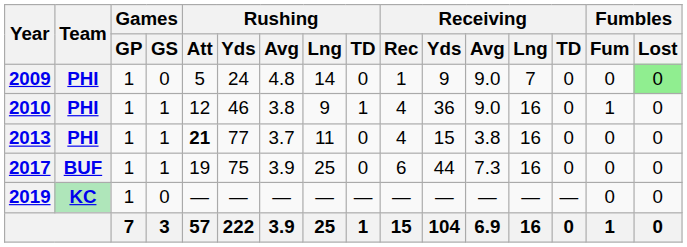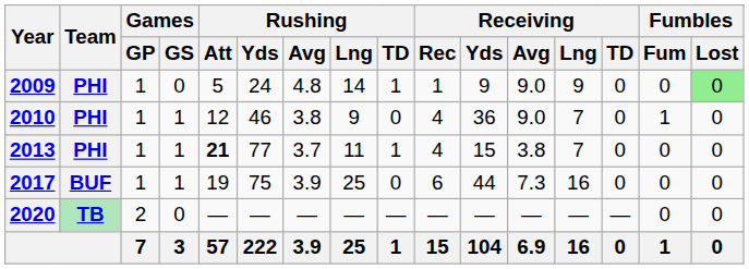 <table class=wikitable style="text-align:center;">
 <tr>
 <th rowspan="2">Year</th>
 <th rowspan="2">Team</th>
 <th colspan="2">Games</th>
 <th colspan="5">Rushing</th>
 <th colspan="5">Receiving</th>
 <th colspan="2">Fumbles</th>
 </tr>
 <tr>
 <th>GP</th>
 <th>GS</th>
 <th>Att</th>
 <th>Yds</th>
 <th>Avg</th>
 <th>Lng</th>
 <th>TD</th>
 <th>Rec</th>
 <th>Yds</th>
 <th>Avg</th>
 <th>Lng</th>
 <th>TD</th>
 <th>Fum</th>
 <th>Lost</th>
 </tr>
 <tr>
 <th><a href='#'>2009</a></th>
 <th><a href='#'>PHI</a></th>
 <td>1</td>
 <td>0</td>
 <td>5</td>
 <td>24</td>
 <td>4.8</td>
 <td>14</td>
-<td>0</td>
+<td>1</td>
 <td>1</td>
 <td>9</td>
 <td>9.0</td>
-<td>7</td>
+<td>9</td>
 <td>0</td>
 <td>0</td>
 <td style="background: lightgreen;">0</td>
 </tr>
 <tr>
 <th><a href='#'>2010</a></th>
 <th><a href='#'>PHI</a></th>
 <td>1</td>
 <td>1</td>
 <td>12</td>
 <td>46</td>
 <td>3.8</td>
 <td>9</td>
-<td>1</td>
+<td>0</td>
 <td>4</td>
 <td>36</td>
 <td>9.0</td>
-<td>16</td>
+<td>7</td>
 <td>0</td>
 <td>1</td>
 <td>0</td>
 </tr>
 <tr>
 <th><a href='#'>2013</a></th>
 <th><a href='#'>PHI</a></th>
 <td>1</td>
 <td>1</td>
 <td><strong>21</strong></td>
 <td>77</td>
 <td>3.7</td>
 <td>11</td>
-<td>0</td>
+<td>1</td>
 <td>4</td>
 <td>15</td>
 <td>3.8</td>
-<td>16</td>
+<td>7</td>
 <td>0</td>
 <td>0</td>
 <td>0</td>
 </tr>
 <tr>
 <th><a href='#'>2017</a></th>
 <th><a href='#'>BUF</a></th>
 <td>1</td>
 <td>1</td>
 <td>19</td>
 <td>75</td>
 <td>3.9</td>
 <td>25</td>
 <td>0</td>
 <td>6</td>
 <td>44</td>
 <td>7.3</td>
 <td>16</td>
 <td>0</td>
 <td>0</td>
 <td>0</td>
 </tr>
 <tr>
-<th><a href='#'>2019</a></th>
-<th style="background:#afe6ba;"><a href='#'>KC</a></th>
-<td>1</td>
+<th><a href='#'>2020</a></th>
+<th style="background:#afe6ba;"><a href='#'>TB</a></th>
+<td>2</td>
 <td>0</td>
 <td>—</td>
 <td>—</td>
 <td>—</td>
 <td>—</td>
 <td>—</td>
 <td>—</td>
 <td>—</td>
 <td>—</td>
 <td>—</td>
 <td>—</td>
 <td>0</td>
 <td>0</td>
 </tr>
 <tr>
 <th colspan="2"></th>
 <th>7</th>
 <th>3</th>
 <th>57</th>
 <th>222</th>
 <th>3.9</th>
 <th>25</th>
 <th>1</th>
 <th>15</th>
 <th>104</th>
 <th>6.9</th>
 <th>16</th>
 <th>0</th>
 <th>1</th>
 <th>0</th>
 </tr>
 </table>
